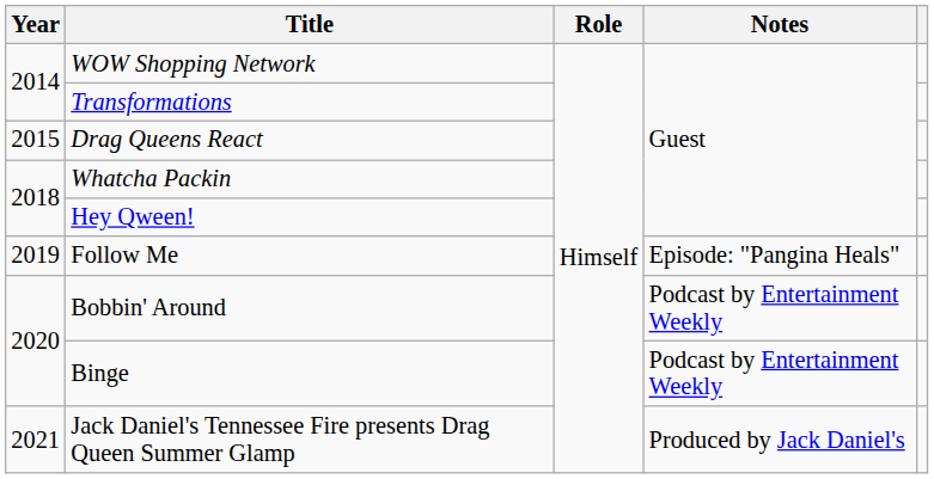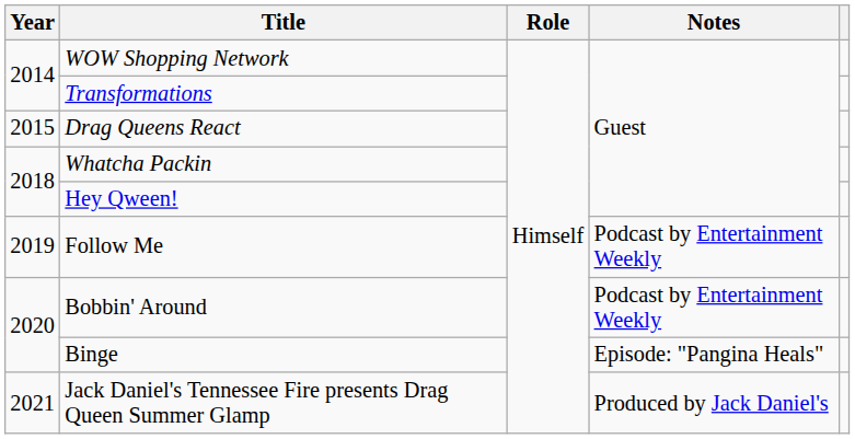 <table class="wikitable">
 <tr>
 <th>Year</th>
 <th>Title</th>
 <th>Role</th>
 <th>Notes</th>
 <th></th>
 </tr>
 <tr>
 <td rowspan="2">2014</td>
 <td><em>WOW Shopping Network</em></td>
 <td rowspan="9">Himself</td>
 <td rowspan="5">Guest</td>
 <td style="text-align: center;"></td>
 </tr>
 <tr>
 <td><a href='#'><em>Transformations</em></a></td>
 <td style="text-align: center;"></td>
 </tr>
 <tr>
 <td>2015</td>
 <td><em>Drag Queens React</em></td>
 <td style="text-align: center;"></td>
 </tr>
 <tr>
 <td rowspan="2">2018</td>
 <td><em>Whatcha Packin<strong></td>
 <td style="text-align: center;"></td>
 </tr>
 <tr>
 <td></em><a href='#'>Hey Qween!</a><em></td>
 <td style="text-align: center;"></td>
 </tr>
 <tr>
 <td>2019</td>
 <td></em>Follow Me<em></td>
-<td>Episode: "Pangina Heals"</td>
+<td>Podcast by </em><a href='#'>Entertainment Weekly</a><em></td>
 <td style="text-align: center;"></td>
 </tr>
 <tr>
 <td rowspan="2">2020</td>
 <td></em>Bobbin' Around<em></td>
 <td>Podcast by </em><a href='#'>Entertainment Weekly</a><em></td>
 <td style="text-align: center;"></td>
 </tr>
 <tr>
 <td></em>Binge<em></td>
-<td>Podcast by </em><a href='#'>Entertainment Weekly</a><em></td>
+<td>Episode: "Pangina Heals"</td>
 <td style="text-align: center;"></td>
 </tr>
 <tr>
 <td>2021</td>
 <td></em>Jack Daniel's Tennessee Fire presents Drag Queen Summer Glamp<em></td>
 <td>Produced by <a href='#'>Jack Daniel's</a></td>
 <td style="text-align: center;"></td>
 </tr>
 </table>
